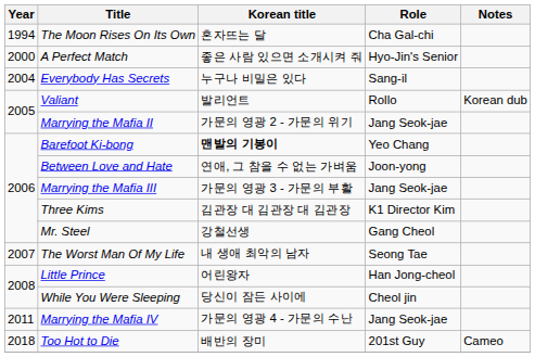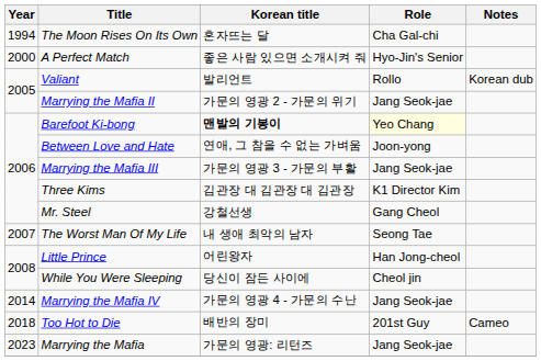 <table class="wikitable sortable">
 <tr>
 <th>Year</th>
 <th>Title</th>
 <th>Korean title</th>
 <th>Role</th>
 <th>Notes</th>
 </tr>
 <tr>
 <td>1994</td>
 <td><em>The Moon Rises On Its Own</em></td>
 <td>혼자뜨는 달</td>
 <td>Cha Gal-chi</td>
 <td></td>
 </tr>
 <tr>
 <td>2000</td>
 <td><em>A Perfect Match</em></td>
 <td>좋은 사람 있으면 소개시켜 줘</td>
 <td>Hyo-Jin's Senior</td>
 <td></td>
 </tr>
 <tr>
-<td>2004</td>
-<td><em><a href='#'>Everybody Has Secrets</a></em></td>
-<td>누구나 비밀은 있다</td>
-<td>Sang-il</td>
-<td></td>
-</tr>
-<tr>
 <td rowspan=2>2005</td>
 <td><em><a href='#'>Valiant</a></em></td>
 <td>발리언트</td>
 <td>Rollo</td>
 <td>Korean dub</td>
 </tr>
 <tr>
 <td><em><a href='#'>Marrying the Mafia II</a></em></td>
 <td>가문의 영광 2 - 가문의 위기</td>
 <td>Jang Seok-jae</td>
 <td></td>
 </tr>
 <tr>
 <td rowspan=5>2006</td>
 <td><em><a href='#'>Barefoot Ki-bong</a></em></td>
 <td><strong>맨발의 기봉이</strong></td>
-<td>Yeo Chang</td>
+<td style="background: lightyellow;">Yeo Chang</td>
 <td></td>
 </tr>
 <tr>
 <td><em><a href='#'>Between Love and Hate</a></em></td>
 <td>연애, 그 참을 수 없는 가벼움</td>
 <td>Joon-yong</td>
 <td></td>
 </tr>
 <tr>
 <td><em><a href='#'>Marrying the Mafia III</a></em></td>
 <td>가문의 영광 3 - 가문의 부활</td>
 <td>Jang Seok-jae</td>
 <td></td>
 </tr>
 <tr>
 <td><em>Three Kims</em></td>
 <td>김관장 대 김관장 대 김관장</td>
 <td>K1 Director Kim</td>
 <td></td>
 </tr>
 <tr>
 <td><em>Mr. Steel</em></td>
 <td>강철선생</td>
 <td>Gang Cheol</td>
 <td></td>
 </tr>
 <tr>
 <td>2007</td>
 <td><em>The Worst Man Of My Life</em></td>
 <td>내 생애 최악의 남자</td>
 <td>Seong Tae</td>
 <td></td>
 </tr>
 <tr>
 <td rowspan="2">2008</td>
 <td><em><a href='#'>Little Prince</a></em></td>
 <td>어린왕자</td>
 <td>Han Jong-cheol</td>
 <td></td>
 </tr>
 <tr>
 <td><em>While You Were Sleeping</em></td>
 <td>당신이 잠든 사이에</td>
 <td>Cheol jin</td>
 <td></td>
 </tr>
 <tr>
-<td>2011</td>
+<td>2014</td>
 <td><em><a href='#'>Marrying the Mafia IV</a></em></td>
 <td>가문의 영광 4 - 가문의 수난</td>
 <td>Jang Seok-jae</td>
 <td></td>
 </tr>
 <tr>
 <td>2018</td>
 <td><em><a href='#'>Too Hot to Die</a></em></td>
 <td>배반의 장미</td>
 <td>201st Guy</td>
 <td>Cameo</td>
 </tr>
 <tr>
+<td>2023</td>
+<td><em>Marrying the Mafia</em></td>
+<td>가문의 영광: 리턴즈</td>
+<td>Jang Seok-jae</td>
+<td></td>
+</tr>
+<tr>
 </tr>
 </table>
